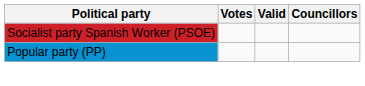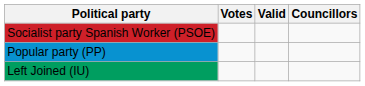 <table class="wikitable">
 <tr>
 <th>Political party</th>
 <th>Votes</th>
 <th>Valid</th>
 <th>Councillors</th>
 </tr>
 <tr>
 <td bgcolor="#CE2029">Socialist party Spanish Worker (PSOE)</td>
 <td></td>
 <td></td>
 <td></td>
 </tr>
 <tr>
 <td bgcolor="#0892D0">Popular party (PP)</td>
 <td></td>
 <td></td>
 <td></td>
 </tr>
+<tr>
+<td bgcolor="#009E60">Left Joined (IU)</td>
+<td></td>
+<td></td>
+<td></td>
+</tr>
 </table>
